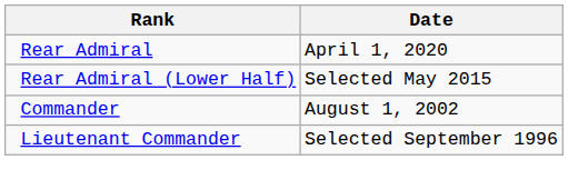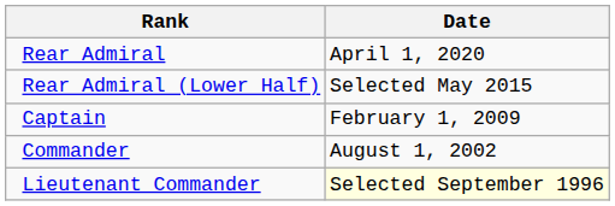 <table class="wikitable floatright">
 <tr>
 <th>Rank</th>
 <th>Date</th>
 </tr>
 <tr>
 <td> <a href='#'>Rear Admiral</a></td>
 <td>April 1, 2020</td>
 </tr>
 <tr>
 <td> <a href='#'>Rear Admiral (Lower Half)</a></td>
 <td>Selected May 2015</td>
 </tr>
 <tr>
+<td> <a href='#'>Captain</a></td>
+<td>February 1, 2009</td>
+</tr>
+<tr>
 <td> <a href='#'>Commander</a></td>
 <td>August 1, 2002</td>
 </tr>
 <tr>
 <td> <a href='#'>Lieutenant Commander</a></td>
-<td>Selected September 1996</td>
+<td style="background: lightyellow;">Selected September 1996</td>
 </tr>
 </table>
